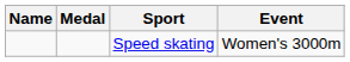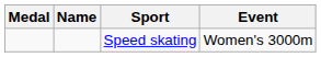 <table class="wikitable sortable" style="font-size:90%">
 <tr>
+<th>Medal</th>
 <th>Name</th>
-<th>Medal</th>
 <th>Sport</th>
 <th>Event</th>
 </tr>
 <tr>
 <td></td>
 <td></td>
 <td><a href='#'>Speed skating</a></td>
 <td>Women's 3000m</td>
 </tr>
 </table>
